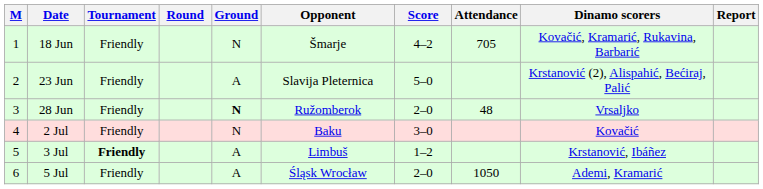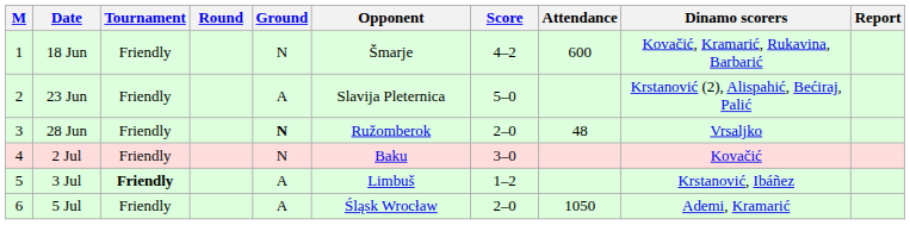 <table class="wikitable sortable" style="text-align: center; font-size:95%;">
 <tr>
 <th width="20"><a href='#'>M</a></th>
 <th width="60"><a href='#'>Date</a><br></th>
 <th width="80"><a href='#'>Tournament</a><br></th>
 <th width="55"><a href='#'>Round</a><br></th>
 <th width="50"><a href='#'>Ground</a><br></th>
 <th width="150">Opponent<br></th>
 <th width="60"><a href='#'>Score</a><br></th>
 <th width="40">Attendance<br></th>
 <th width="220">Dinamo scorers<br></th>
 <th>Report<br></th>
 </tr>
 <tr bgcolor="#ddffdd">
 <td>1</td>
 <td>18 Jun</td>
 <td>Friendly</td>
 <td></td>
 <td>N </td>
 <td>Šmarje </td>
 <td>4–2</td>
-<td>705</td>
+<td>600</td>
 <td><a href='#'>Kovačić</a>, <a href='#'>Kramarić</a>, <a href='#'>Rukavina</a>, <a href='#'>Barbarić</a></td>
 <td></td>
 </tr>
 <tr bgcolor="#ddffdd">
 <td>2</td>
 <td>23 Jun</td>
 <td>Friendly</td>
 <td></td>
 <td>A</td>
 <td>Slavija Pleternica </td>
 <td>5–0</td>
 <td></td>
 <td><a href='#'>Krstanović</a> (2), <a href='#'>Alispahić</a>, <a href='#'>Bećiraj</a>, <a href='#'>Palić</a></td>
 <td></td>
 </tr>
 <tr bgcolor="#ddffdd">
 <td>3</td>
 <td>28 Jun</td>
 <td>Friendly</td>
 <td></td>
 <td><strong>N </strong></td>
 <td><a href='#'>Ružomberok</a> </td>
 <td>2–0</td>
 <td>48</td>
 <td><a href='#'>Vrsaljko</a></td>
 <td></td>
 </tr>
 <tr bgcolor="#ffdddd">
 <td>4</td>
 <td>2 Jul</td>
 <td>Friendly</td>
 <td></td>
 <td>N </td>
 <td><a href='#'>Baku</a> </td>
 <td>3–0</td>
 <td></td>
 <td><a href='#'>Kovačić</a></td>
 <td></td>
 </tr>
 <tr bgcolor="#ddffdd">
 <td>5</td>
 <td>3 Jul</td>
 <td><strong>Friendly</strong></td>
 <td></td>
 <td>A</td>
 <td><a href='#'>Limbuš</a> </td>
 <td>1–2</td>
 <td></td>
 <td><a href='#'>Krstanović</a>, <a href='#'>Ibáñez</a></td>
 <td></td>
 </tr>
 <tr bgcolor="#ddffdd">
 <td>6</td>
 <td>5 Jul</td>
 <td>Friendly</td>
 <td></td>
 <td>A</td>
 <td><a href='#'>Śląsk Wrocław</a> </td>
 <td>2–0</td>
 <td>1050</td>
 <td><a href='#'>Ademi</a>, <a href='#'>Kramarić</a></td>
 <td></td>
 </tr>
 </table>
